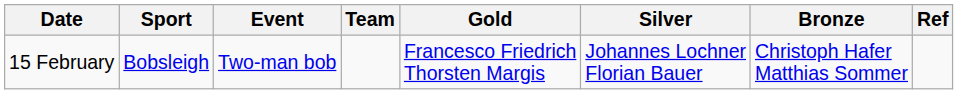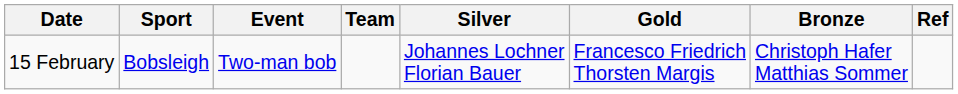 <table class="wikitable sortable">
 <tr>
 <th>Date</th>
 <th>Sport</th>
 <th>Event</th>
 <th>Team</th>
+<th>Silver</th>
 <th>Gold</th>
-<th>Silver</th>
 <th>Bronze</th>
 <th>Ref</th>
 </tr>
 <tr>
 <td>15 February</td>
 <td><a href='#'>Bobsleigh</a></td>
 <td><a href='#'>Two-man bob</a></td>
 <td></td>
+<td><a href='#'>Johannes Lochner</a><br><a href='#'>Florian Bauer</a></td>
 <td><a href='#'>Francesco Friedrich</a><br><a href='#'>Thorsten Margis</a></td>
-<td><a href='#'>Johannes Lochner</a><br><a href='#'>Florian Bauer</a></td>
 <td><a href='#'>Christoph Hafer</a><br><a href='#'>Matthias Sommer</a></td>
 <td></td>
 </tr>
 </table>
